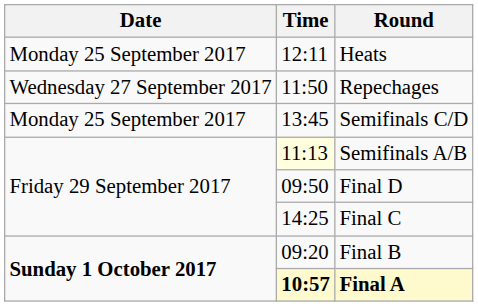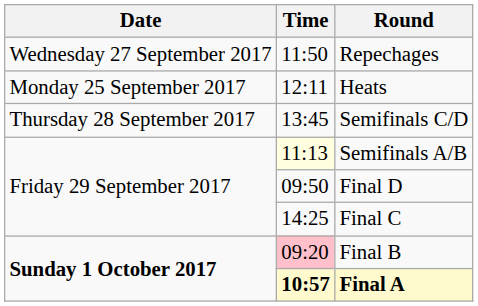 <table class="wikitable">
 <tr>
 <th>Date</th>
 <th>Time</th>
 <th>Round</th>
-</tr>
-<tr>
-<td>Monday 25 September 2017</td>
-<td>12:11</td>
-<td>Heats</td>
 </tr>
 <tr>
 <td>Wednesday 27 September 2017</td>
 <td>11:50</td>
 <td>Repechages</td>
 </tr>
 <tr>
 <td>Monday 25 September 2017</td>
+<td>12:11</td>
+<td>Heats</td>
+</tr>
+<tr>
+<td>Thursday 28 September 2017</td>
 <td>13:45</td>
 <td>Semifinals C/D</td>
 </tr>
 <tr>
 <td rowspan=3>Friday 29 September 2017</td>
 <td style="background: lightyellow;">11:13</td>
 <td>Semifinals A/B</td>
 </tr>
 <tr>
 <td>09:50</td>
 <td>Final D</td>
 </tr>
 <tr>
 <td>14:25</td>
 <td>Final C</td>
 </tr>
 <tr>
 <td rowspan=2><strong>Sunday 1 October 2017</strong></td>
-<td>09:20</td>
+<td style="background: pink;">09:20</td>
 <td>Final B</td>
 </tr>
 <tr>
 <td style=background:lemonchiffon><strong>10:57</strong></td>
 <td style=background:lemonchiffon><strong>Final A</strong></td>
 </tr>
 </table>
